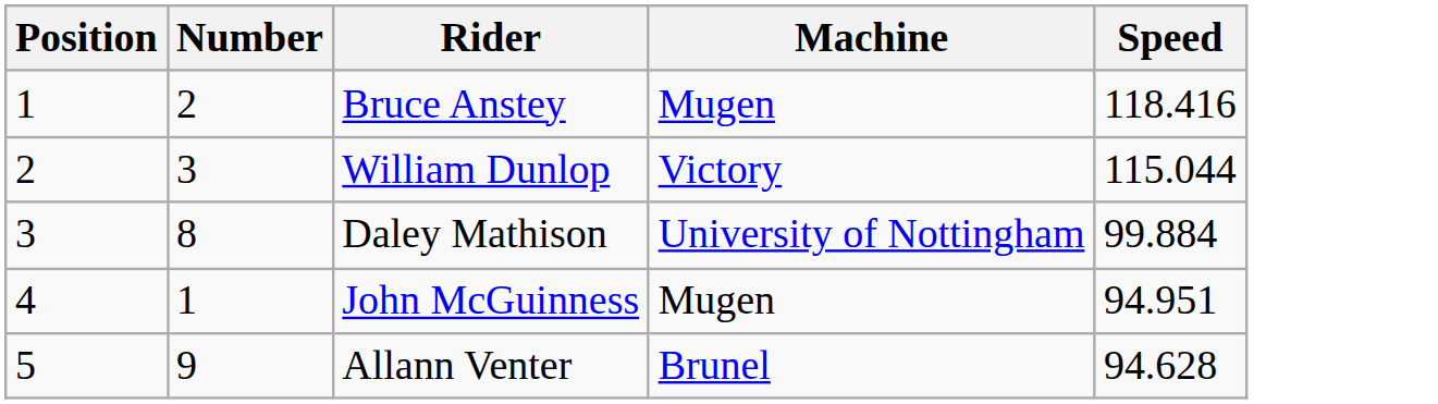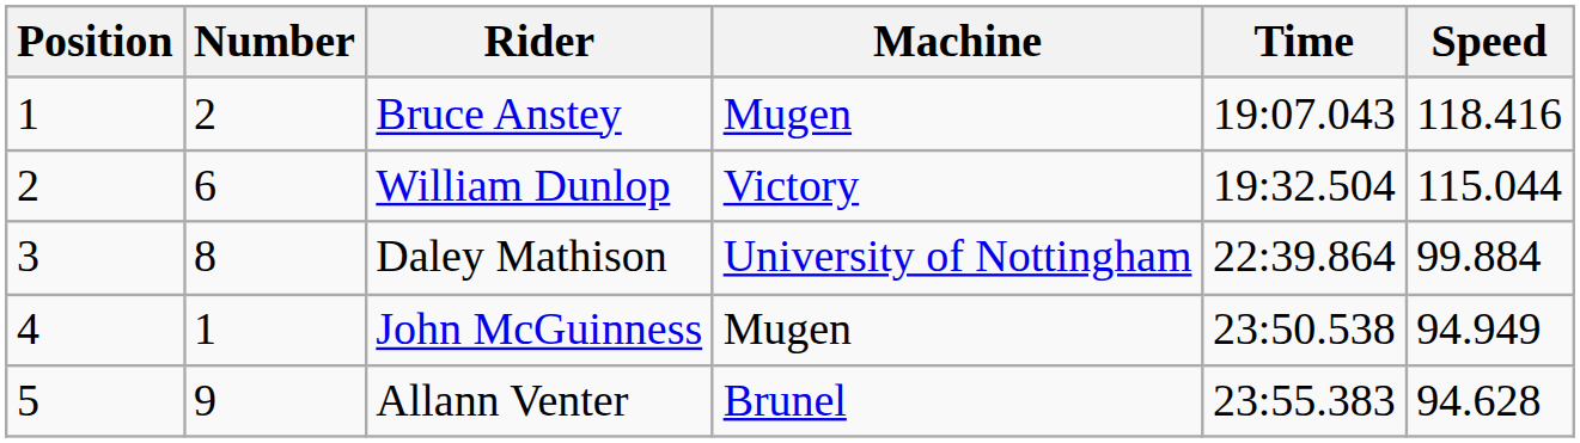 <table class="wikitable">
 <tr>
 <th>Position</th>
 <th>Number</th>
 <th>Rider</th>
 <th>Machine</th>
+<th>Time</th>
 <th>Speed</th>
 </tr>
 <tr>
 <td>1</td>
 <td>2</td>
 <td> <a href='#'>Bruce Anstey</a></td>
 <td><a href='#'>Mugen</a></td>
+<td>19:07.043</td>
 <td>118.416</td>
 </tr>
 <tr>
 <td>2</td>
-<td>3</td>
+<td>6</td>
 <td> <a href='#'>William Dunlop</a></td>
 <td><a href='#'>Victory</a></td>
+<td>19:32.504</td>
 <td>115.044</td>
 </tr>
 <tr>
 <td>3</td>
 <td>8</td>
 <td> Daley Mathison</td>
 <td><a href='#'>University of Nottingham</a></td>
+<td>22:39.864</td>
 <td>99.884</td>
 </tr>
 <tr>
 <td>4</td>
 <td>1</td>
 <td> <a href='#'>John McGuinness</a></td>
 <td>Mugen</td>
-<td>94.951</td>
+<td>23:50.538</td>
+<td>94.949</td>
 </tr>
 <tr>
 <td>5</td>
 <td>9</td>
 <td> Allann Venter</td>
 <td><a href='#'>Brunel</a></td>
+<td>23:55.383</td>
 <td>94.628</td>
 </tr>
 </table>
